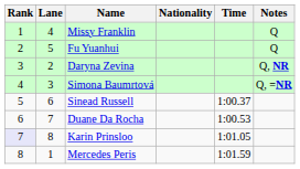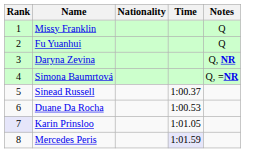 <table class="wikitable sortable" style="text-align:center">
 <tr>
 <th>Rank</th>
-<th>Lane</th>
 <th>Name</th>
 <th>Nationality</th>
 <th>Time</th>
 <th>Notes</th>
 </tr>
 <tr bgcolor=ccffcc>
 <td>1</td>
-<td>4</td>
 <td align=left><a href='#'>Missy Franklin</a></td>
 <td align=left></td>
 <td></td>
 <td>Q</td>
 </tr>
 <tr bgcolor=ccffcc>
 <td>2</td>
-<td>5</td>
 <td align=left><a href='#'>Fu Yuanhui</a></td>
 <td align=left></td>
 <td></td>
 <td>Q</td>
 </tr>
 <tr bgcolor=ccffcc>
 <td>3</td>
-<td>2</td>
 <td align=left><a href='#'>Daryna Zevina</a></td>
 <td align=left></td>
 <td></td>
 <td>Q, <strong><a href='#'>NR</a></strong></td>
 </tr>
 <tr bgcolor=ccffcc>
 <td>4</td>
-<td>3</td>
 <td align=left><a href='#'>Simona Baumrtová</a></td>
 <td align=left></td>
 <td></td>
 <td>Q, <strong>=<a href='#'>NR</a></strong></td>
 </tr>
 <tr>
 <td>5</td>
-<td>6</td>
 <td align=left><a href='#'>Sinead Russell</a></td>
 <td align=left></td>
 <td>1:00.37</td>
 <td></td>
 </tr>
 <tr>
 <td>6</td>
-<td>7</td>
 <td align=left><a href='#'>Duane Da Rocha</a></td>
 <td align=left></td>
 <td>1:00.53</td>
 <td></td>
 </tr>
 <tr>
 <td style="background: lavender;">7</td>
-<td>8</td>
 <td align=left><a href='#'>Karin Prinsloo</a></td>
 <td align=left></td>
 <td>1:01.05</td>
 <td></td>
 </tr>
 <tr>
 <td>8</td>
-<td>1</td>
 <td align=left><a href='#'>Mercedes Peris</a></td>
 <td align=left></td>
-<td>1:01.59</td>
+<td style="background: lavender;">1:01.59</td>
 <td></td>
 </tr>
 </table>
